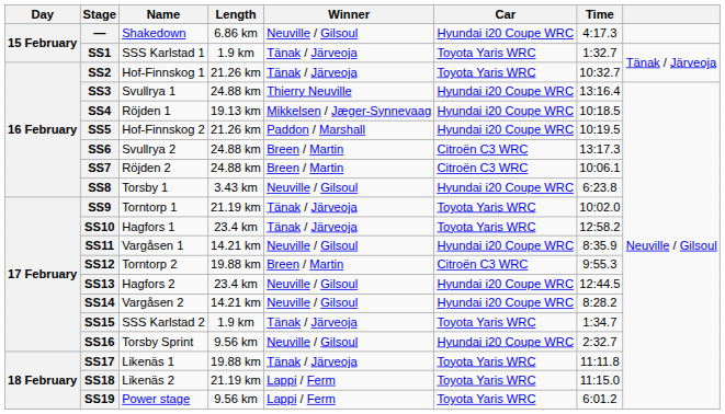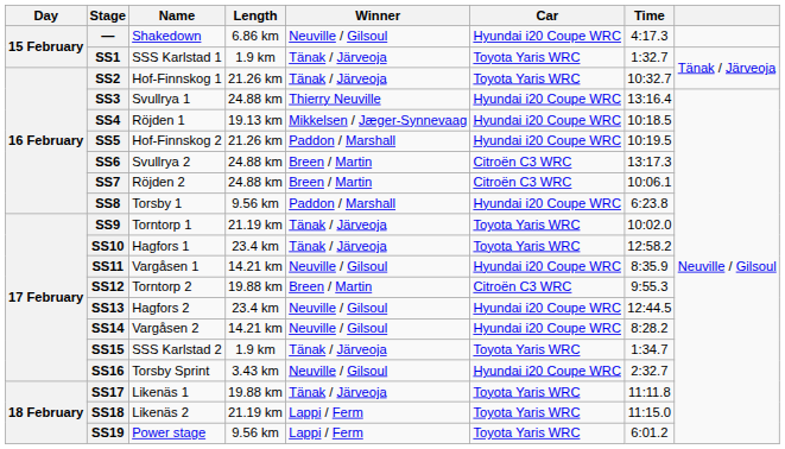 <table class="wikitable" style="font-size: 85%;">
 <tr>
 <th>Day</th>
 <th>Stage</th>
 <th>Name</th>
 <th>Length</th>
 <th>Winner</th>
 <th>Car</th>
 <th>Time</th>
 <th></th>
 </tr>
 <tr>
 <th rowspan="2" nowrap>15 February</th>
 <th>—</th>
 <td nowrap><a href='#'>Shakedown</a></td>
 <td align="center">6.86 km</td>
 <td><a href='#'>Neuville</a> / <a href='#'>Gilsoul</a></td>
 <td nowrap><a href='#'>Hyundai i20 Coupe WRC</a></td>
 <td align="center">4:17.3</td>
 <td></td>
 </tr>
 <tr>
 <th>SS1</th>
 <td>SSS Karlstad 1</td>
 <td align="center">1.9 km</td>
 <td><a href='#'>Tänak</a> / <a href='#'>Järveoja</a></td>
 <td><a href='#'>Toyota Yaris WRC</a></td>
 <td align="center">1:32.7</td>
 <td rowspan="2" nowrap><a href='#'>Tänak</a> / <a href='#'>Järveoja</a></td>
 </tr>
 <tr>
 <th rowspan="7">16 February</th>
 <th>SS2</th>
 <td>Hof-Finnskog 1</td>
 <td align="center">21.26 km</td>
 <td><a href='#'>Tänak</a> / <a href='#'>Järveoja</a></td>
 <td><a href='#'>Toyota Yaris WRC</a></td>
 <td align="center">10:32.7</td>
 </tr>
 <tr>
 <th>SS3</th>
 <td>Svullrya 1</td>
 <td align="center">24.88 km</td>
 <td><a href='#'>Thierry Neuville</a></td>
 <td><a href='#'>Hyundai i20 Coupe WRC</a></td>
 <td align="center">13:16.4</td>
 <td rowspan="17" nowrap><a href='#'>Neuville</a> / <a href='#'>Gilsoul</a></td>
 </tr>
 <tr>
 <th>SS4</th>
 <td>Röjden 1</td>
 <td align="center">19.13 km</td>
 <td nowrap><a href='#'>Mikkelsen</a> / <a href='#'>Jæger-Synnevaag</a></td>
 <td><a href='#'>Hyundai i20 Coupe WRC</a></td>
 <td align="center">10:18.5</td>
 </tr>
 <tr>
 <th>SS5</th>
 <td>Hof-Finnskog 2</td>
 <td align="center">21.26 km</td>
 <td><a href='#'>Paddon</a> / <a href='#'>Marshall</a></td>
 <td><a href='#'>Hyundai i20 Coupe WRC</a></td>
 <td align="center">10:19.5</td>
 </tr>
 <tr>
 <th>SS6</th>
 <td>Svullrya 2</td>
 <td align="center">24.88 km</td>
 <td><a href='#'>Breen</a> / <a href='#'>Martin</a></td>
 <td><a href='#'>Citroën C3 WRC</a></td>
 <td align="center">13:17.3</td>
 </tr>
 <tr>
 <th>SS7</th>
 <td>Röjden 2</td>
 <td align="center">24.88 km</td>
 <td><a href='#'>Breen</a> / <a href='#'>Martin</a></td>
 <td><a href='#'>Citroën C3 WRC</a></td>
 <td align="center">10:06.1</td>
 </tr>
 <tr>
 <th>SS8</th>
 <td>Torsby 1</td>
-<td align="center">3.43 km</td>
-<td><a href='#'>Neuville</a> / <a href='#'>Gilsoul</a></td>
+<td align="center">9.56 km</td>
+<td><a href='#'>Paddon</a> / <a href='#'>Marshall</a></td>
 <td><a href='#'>Hyundai i20 Coupe WRC</a></td>
 <td align="center">6:23.8</td>
 </tr>
 <tr>
 <th rowspan="8">17 February</th>
 <th>SS9</th>
 <td>Torntorp 1</td>
 <td align="center">21.19 km</td>
 <td><a href='#'>Tänak</a> / <a href='#'>Järveoja</a></td>
 <td><a href='#'>Toyota Yaris WRC</a></td>
 <td align="center">10:02.0</td>
 </tr>
 <tr>
 <th>SS10</th>
 <td>Hagfors 1</td>
 <td align="center">23.4 km</td>
 <td><a href='#'>Tänak</a> / <a href='#'>Järveoja</a></td>
 <td><a href='#'>Toyota Yaris WRC</a></td>
 <td align="center">12:58.2</td>
 </tr>
 <tr>
 <th>SS11</th>
 <td>Vargåsen 1</td>
 <td align="center">14.21 km</td>
 <td><a href='#'>Neuville</a> / <a href='#'>Gilsoul</a></td>
 <td><a href='#'>Hyundai i20 Coupe WRC</a></td>
 <td align="center">8:35.9</td>
 </tr>
 <tr>
 <th>SS12</th>
 <td>Torntorp 2</td>
 <td align="center">19.88 km</td>
 <td><a href='#'>Breen</a> / <a href='#'>Martin</a></td>
 <td><a href='#'>Citroën C3 WRC</a></td>
 <td align="center">9:55.3</td>
 </tr>
 <tr>
 <th>SS13</th>
 <td>Hagfors 2</td>
 <td align="center">23.4 km</td>
 <td><a href='#'>Neuville</a> / <a href='#'>Gilsoul</a></td>
 <td><a href='#'>Hyundai i20 Coupe WRC</a></td>
 <td align="center">12:44.5</td>
 </tr>
 <tr>
 <th>SS14</th>
 <td>Vargåsen 2</td>
 <td align="center">14.21 km</td>
 <td><a href='#'>Neuville</a> / <a href='#'>Gilsoul</a></td>
 <td><a href='#'>Hyundai i20 Coupe WRC</a></td>
 <td align="center">8:28.2</td>
 </tr>
 <tr>
 <th>SS15</th>
 <td>SSS Karlstad 2</td>
 <td align="center">1.9 km</td>
 <td><a href='#'>Tänak</a> / <a href='#'>Järveoja</a></td>
 <td><a href='#'>Toyota Yaris WRC</a></td>
 <td align="center">1:34.7</td>
 </tr>
 <tr>
 <th>SS16</th>
 <td>Torsby Sprint</td>
-<td align="center">9.56 km</td>
+<td align="center">3.43 km</td>
 <td><a href='#'>Neuville</a> / <a href='#'>Gilsoul</a></td>
 <td><a href='#'>Hyundai i20 Coupe WRC</a></td>
 <td align="center">2:32.7</td>
 </tr>
 <tr>
 <th rowspan="3">18 February</th>
 <th>SS17</th>
 <td>Likenäs 1</td>
 <td align="center">19.88 km</td>
 <td><a href='#'>Tänak</a> / <a href='#'>Järveoja</a></td>
 <td><a href='#'>Toyota Yaris WRC</a></td>
 <td align="center">11:11.8</td>
 </tr>
 <tr>
 <th>SS18</th>
 <td>Likenäs 2</td>
 <td align="center">21.19 km</td>
 <td><a href='#'>Lappi</a> / <a href='#'>Ferm</a></td>
 <td><a href='#'>Toyota Yaris WRC</a></td>
 <td align="center">11:15.0</td>
 </tr>
 <tr>
 <th>SS19</th>
 <td nowrap><a href='#'>Power stage</a></td>
 <td align="center">9.56 km</td>
 <td><a href='#'>Lappi</a> / <a href='#'>Ferm</a></td>
 <td><a href='#'>Toyota Yaris WRC</a></td>
 <td align="center">6:01.2</td>
 </tr>
 </table>
